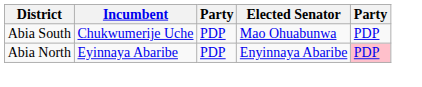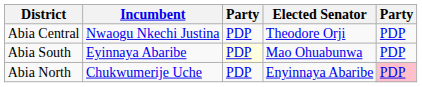 <table class="sortable wikitable" style="font-size:95%;line-height:14px;">
 <tr>
 <th class="unsortable">District</th>
 <th class="unsortable"><a href='#'>Incumbent</a></th>
 <th>Party</th>
 <th class="unsortable">Elected Senator</th>
 <th>Party</th>
 </tr>
 <tr>
+<td>Abia Central</td>
+<td><a href='#'>Nwaogu Nkechi Justina</a></td>
+<td><a href='#'>PDP</a></td>
+<td><a href='#'>Theodore Orji</a></td>
+<td><a href='#'>PDP</a></td>
+</tr>
+<tr>
 <td>Abia South</td>
-<td><a href='#'>Chukwumerije Uche</a></td>
-<td><a href='#'>PDP</a></td>
+<td><a href='#'>Eyinnaya Abaribe</a></td>
+<td style="background: lightyellow;"><a href='#'>PDP</a></td>
 <td><a href='#'>Mao Ohuabunwa</a></td>
 <td><a href='#'>PDP</a></td>
 </tr>
 <tr>
 <td>Abia North</td>
-<td><a href='#'>Eyinnaya Abaribe</a></td>
+<td><a href='#'>Chukwumerije Uche</a></td>
 <td><a href='#'>PDP</a></td>
 <td><a href='#'>Enyinnaya Abaribe</a></td>
 <td style="background: pink;"><a href='#'>PDP</a></td>
 </tr>
 </table>
